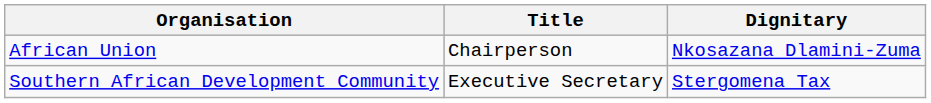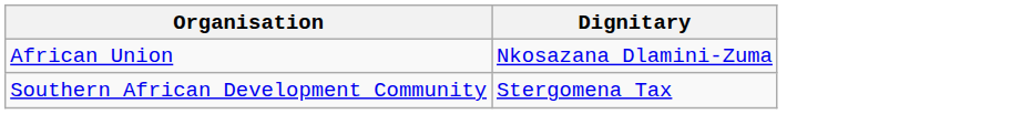 <table class="wikitable sortable">
 <tr>
 <th>Organisation</th>
-<th>Title</th>
 <th>Dignitary</th>
 </tr>
 <tr>
 <td><a href='#'>African Union</a></td>
-<td>Chairperson</td>
 <td><a href='#'>Nkosazana Dlamini-Zuma</a></td>
 </tr>
 <tr>
 <td> <a href='#'>Southern African Development Community</a></td>
-<td>Executive Secretary</td>
 <td><a href='#'>Stergomena Tax</a></td>
 </tr>
 </table>
